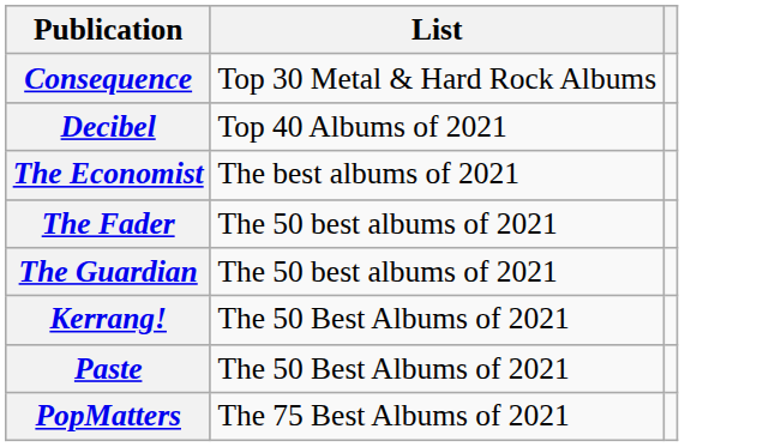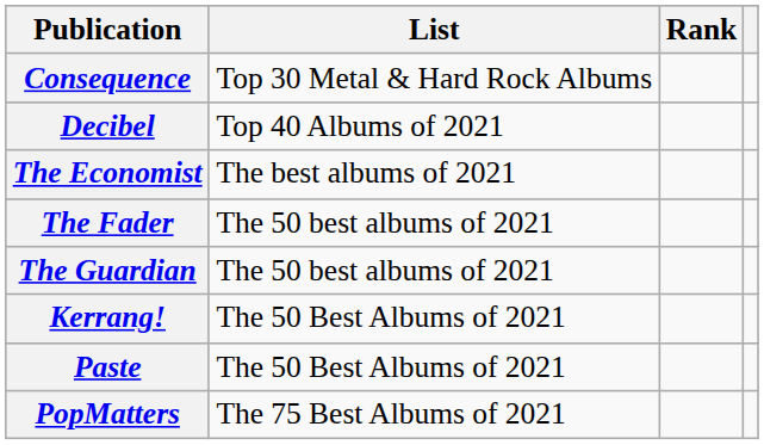 <table class="sortable wikitable plainrowheaders">
 <tr>
 <th>Publication</th>
 <th>List</th>
+<th>Rank</th>
 <th class="unsortable"></th>
 </tr>
 <tr>
 <th scope="row"><em><a href='#'>Consequence</a></em></th>
 <td>Top 30 Metal & Hard Rock Albums</td>
 <td></td>
+<td></td>
 </tr>
 <tr>
 <th scope="row"><em><a href='#'>Decibel</a></em></th>
 <td>Top 40 Albums of 2021</td>
+<td></td>
 <td></td>
 </tr>
 <tr>
 <th scope="row"><em><a href='#'>The Economist</a></em></th>
 <td>The best albums of 2021</td>
 <td></td>
+<td></td>
 </tr>
 <tr>
 <th scope="row"><em><a href='#'>The Fader</a></em></th>
 <td>The 50 best albums of 2021</td>
+<td></td>
 <td></td>
 </tr>
 <tr>
 <th scope="row"><em><a href='#'>The Guardian</a></em></th>
 <td>The 50 best albums of 2021</td>
 <td></td>
+<td></td>
 </tr>
 <tr>
 <th scope="row"><em><a href='#'>Kerrang!</a></em></th>
 <td>The 50 Best Albums of 2021</td>
+<td></td>
 <td></td>
 </tr>
 <tr>
 <th scope="row"><em><a href='#'>Paste</a></em></th>
 <td>The 50 Best Albums of 2021</td>
 <td></td>
+<td></td>
 </tr>
 <tr>
 <th scope="row"><em><a href='#'>PopMatters</a></em></th>
 <td>The 75 Best Albums of 2021</td>
 <td></td>
+<td></td>
 </tr>
 </table>
